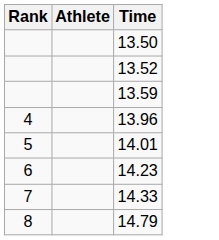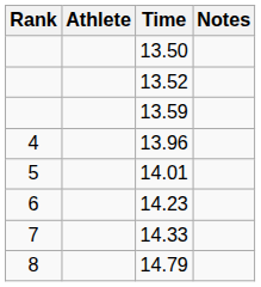 <table class="wikitable sortable" style="text-align:center">
 <tr>
 <th>Rank</th>
 <th>Athlete</th>
 <th>Time</th>
+<th>Notes</th>
 </tr>
 <tr>
 <td></td>
 <td align=left></td>
 <td>13.50</td>
+<td></td>
 </tr>
 <tr>
 <td></td>
 <td align=left></td>
 <td>13.52</td>
+<td></td>
 </tr>
 <tr>
 <td></td>
 <td align=left></td>
 <td>13.59</td>
+<td></td>
 </tr>
 <tr>
 <td>4</td>
 <td align=left></td>
 <td>13.96</td>
+<td></td>
 </tr>
 <tr>
 <td>5</td>
 <td align=left></td>
 <td>14.01</td>
+<td></td>
 </tr>
 <tr>
 <td>6</td>
 <td align=left></td>
 <td>14.23</td>
+<td></td>
 </tr>
 <tr>
 <td>7</td>
 <td align=left></td>
 <td>14.33</td>
+<td></td>
 </tr>
 <tr>
 <td>8</td>
 <td align=left></td>
 <td>14.79</td>
+<td></td>
 </tr>
 </table>
